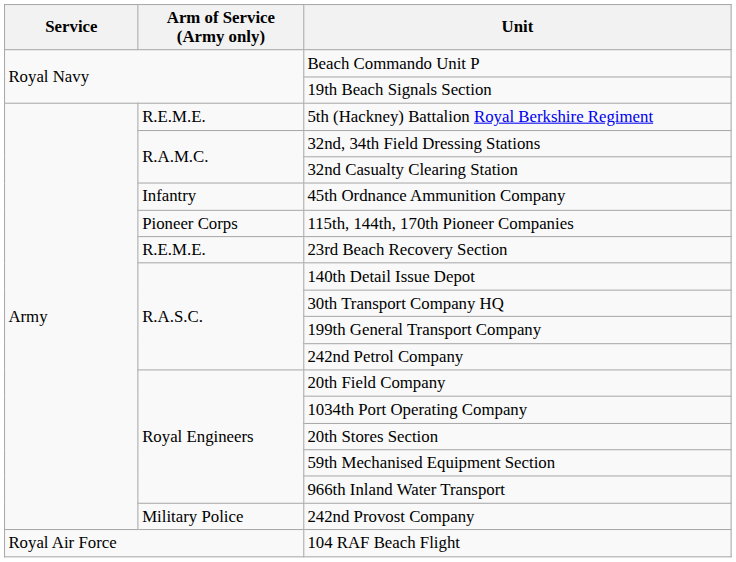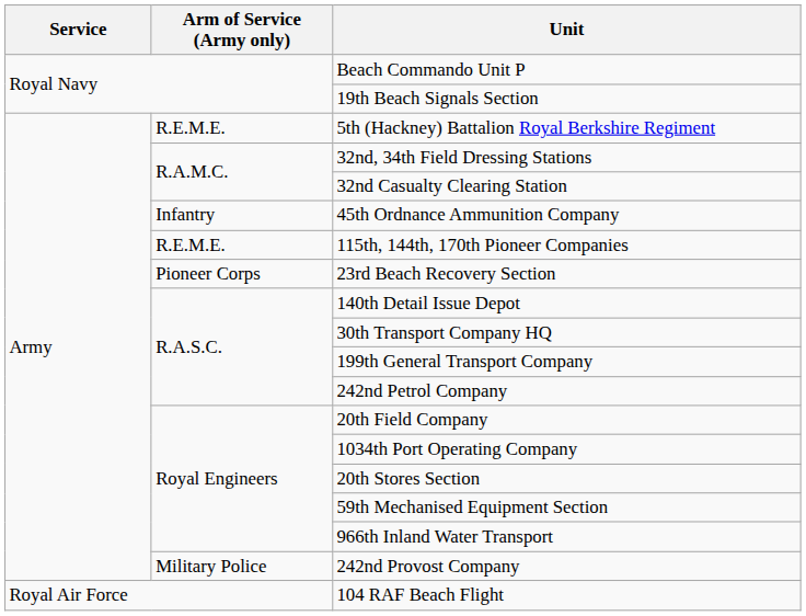 <table class="wikitable">
 <tr>
 <th scope="col" width="120">Service</th>
 <th scope="col" width="150">Arm of Service<br>(Army only)</th>
 <th scope="col" width="400">Unit</th>
 </tr>
 <tr>
 <td rowspan="2" colspan="2">Royal Navy</td>
 <td>Beach Commando Unit P</td>
 </tr>
 <tr>
 <td>19th Beach Signals Section</td>
 </tr>
 <tr>
 <td rowspan="16">Army</td>
 <td>R.E.M.E.</td>
 <td>5th (Hackney) Battalion <a href='#'>Royal Berkshire Regiment</a></td>
 </tr>
 <tr>
 <td rowspan="2">R.A.M.C.</td>
 <td>32nd, 34th Field Dressing Stations</td>
 </tr>
 <tr>
 <td>32nd Casualty Clearing Station</td>
 </tr>
 <tr>
 <td>Infantry</td>
 <td>45th Ordnance Ammunition Company</td>
 </tr>
 <tr>
-<td>Pioneer Corps</td>
+<td>R.E.M.E.</td>
 <td>115th, 144th, 170th Pioneer Companies</td>
 </tr>
 <tr>
-<td>R.E.M.E.</td>
+<td>Pioneer Corps</td>
 <td>23rd Beach Recovery Section</td>
 </tr>
 <tr>
 <td rowspan="4">R.A.S.C.</td>
 <td>140th Detail Issue Depot</td>
 </tr>
 <tr>
 <td>30th Transport Company HQ</td>
 </tr>
 <tr>
 <td>199th General Transport Company</td>
 </tr>
 <tr>
 <td>242nd Petrol Company</td>
 </tr>
 <tr>
 <td rowspan="5">Royal Engineers</td>
 <td>20th Field Company</td>
 </tr>
 <tr>
 <td>1034th Port Operating Company</td>
 </tr>
 <tr>
 <td>20th Stores Section</td>
 </tr>
 <tr>
 <td>59th Mechanised Equipment Section</td>
 </tr>
 <tr>
 <td>966th Inland Water Transport</td>
 </tr>
 <tr>
 <td>Military Police</td>
 <td>242nd Provost Company</td>
 </tr>
 <tr>
 <td colspan="2">Royal Air Force</td>
 <td>104 RAF Beach Flight</td>
 </tr>
 </table>
